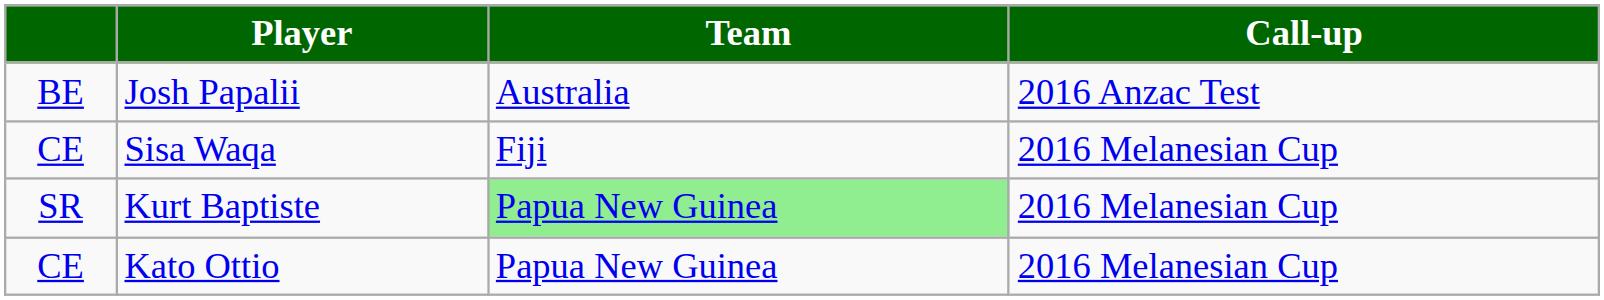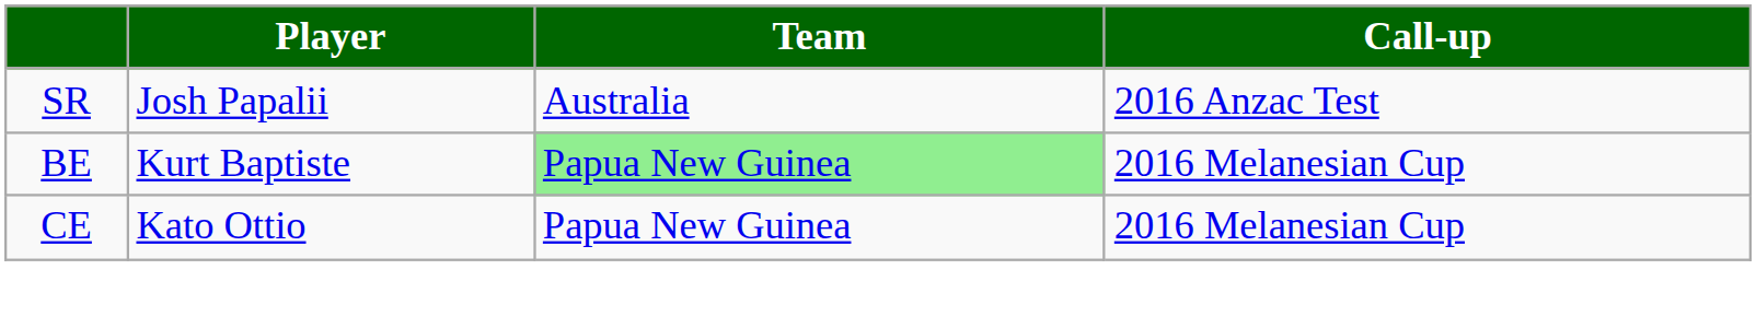 <table style="width:700px;" class="wikitable">
 <tr style="background:#bdb76b;">
 </tr>
 <tr bgcolor=#bdb76b>
 <th style="background:#006600; color:white; text-align:center;"></th>
 <th style="background:#006600; color:white; text-align:center;">Player</th>
 <th style="background:#006600; color:white; text-align:center;">Team</th>
 <th style="background:#006600; color:white; text-align:center;">Call-up</th>
 </tr>
 <tr>
-<td style="text-align:center"><a href='#'>BE</a></td>
+<td style="text-align:center"><a href='#'>SR</a></td>
 <td><a href='#'>Josh Papalii</a></td>
 <td> <a href='#'>Australia</a></td>
 <td><a href='#'>2016 Anzac Test</a></td>
 </tr>
 <tr>
-<td style="text-align:center"><a href='#'>CE</a></td>
-<td><a href='#'>Sisa Waqa</a></td>
-<td> <a href='#'>Fiji</a></td>
-<td><a href='#'>2016 Melanesian Cup</a></td>
-</tr>
-<tr>
-<td style="text-align:center"><a href='#'>SR</a></td>
+<td style="text-align:center"><a href='#'>BE</a></td>
 <td><a href='#'>Kurt Baptiste</a></td>
 <td style="background: lightgreen;"> <a href='#'>Papua New Guinea</a></td>
 <td><a href='#'>2016 Melanesian Cup</a></td>
 </tr>
 <tr>
 <td style="text-align:center"><a href='#'>CE</a></td>
 <td><a href='#'>Kato Ottio</a></td>
 <td> <a href='#'>Papua New Guinea</a></td>
 <td><a href='#'>2016 Melanesian Cup</a></td>
 </tr>
 </table>
